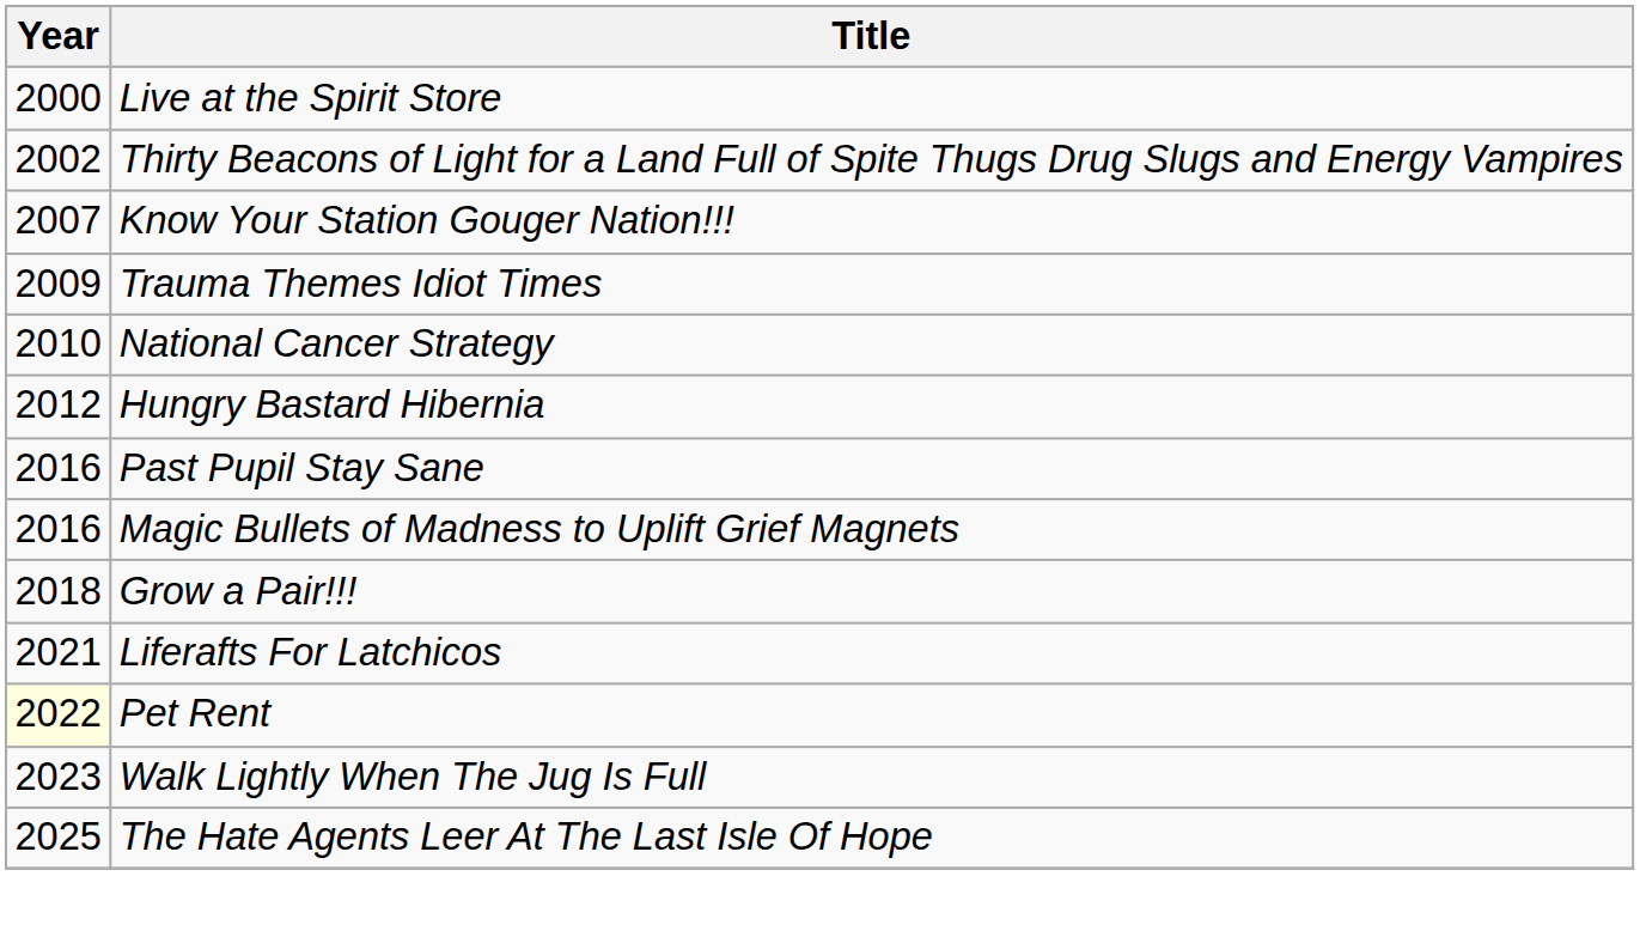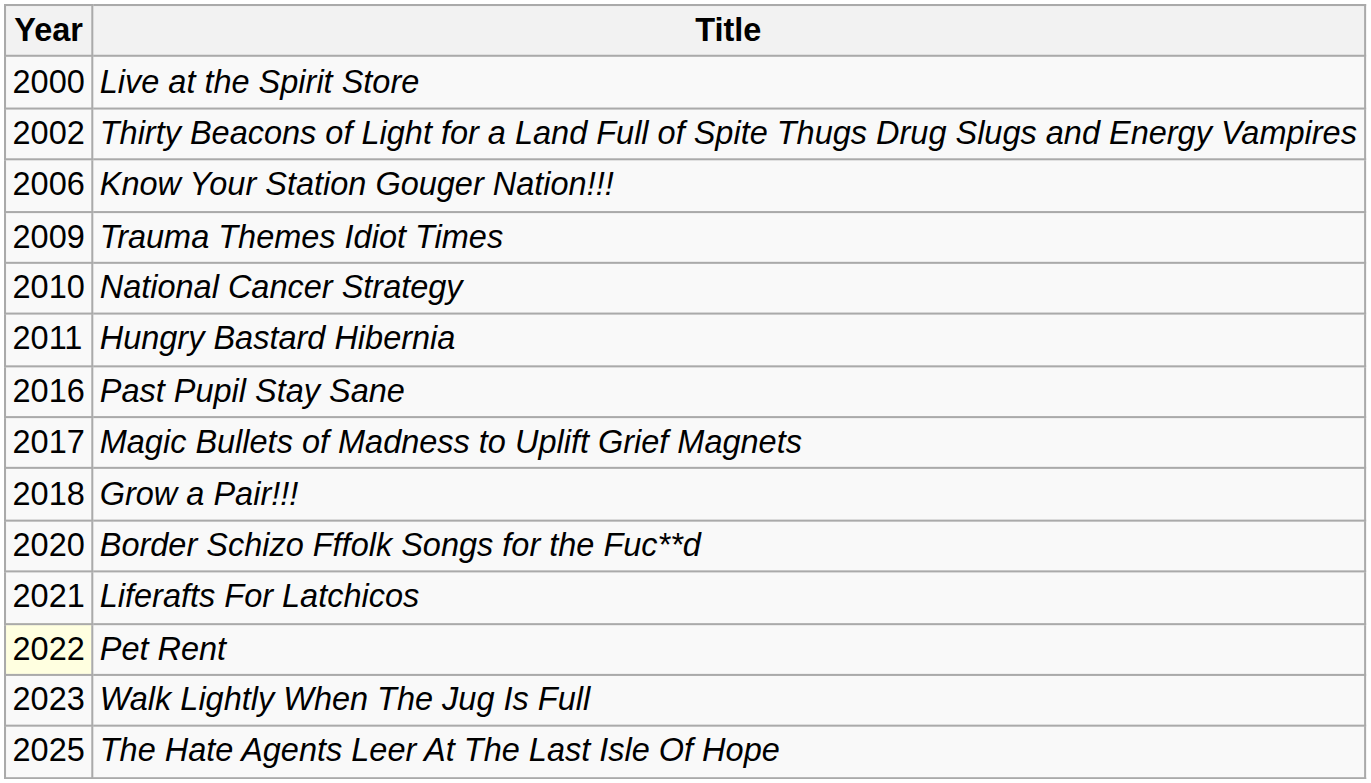 <table class="wikitable sortable">
 <tr>
 <th>Year</th>
 <th>Title</th>
 </tr>
 <tr>
 <td>2000</td>
 <td><em>Live at the Spirit Store</em></td>
 </tr>
 <tr>
 <td>2002</td>
 <td><em>Thirty Beacons of Light for a Land Full of Spite Thugs Drug Slugs and Energy Vampires</em></td>
 </tr>
 <tr>
-<td>2007</td>
+<td>2006</td>
 <td><em>Know Your Station Gouger Nation!!!</em></td>
 </tr>
 <tr>
 <td>2009</td>
 <td><em>Trauma Themes Idiot Times</em></td>
 </tr>
 <tr>
 <td>2010</td>
 <td><em>National Cancer Strategy</em></td>
 </tr>
 <tr>
-<td>2012</td>
+<td>2011</td>
 <td><em>Hungry Bastard Hibernia</em></td>
 </tr>
 <tr>
 <td>2016</td>
 <td><em>Past Pupil Stay Sane</em></td>
 </tr>
 <tr>
-<td>2016</td>
+<td>2017</td>
 <td><em>Magic Bullets of Madness to Uplift Grief Magnets</em></td>
 </tr>
 <tr>
 <td>2018</td>
 <td><em>Grow a Pair!!!</em></td>
+</tr>
+<tr>
+<td>2020</td>
+<td><em>Border Schizo Fffolk Songs for the Fuc**d</em></td>
 </tr>
 <tr>
 <td>2021</td>
 <td><em>Liferafts For Latchicos</em></td>
 </tr>
 <tr>
 <td style="background: lightyellow;">2022</td>
 <td><em>Pet Rent</em></td>
 </tr>
 <tr>
 <td>2023</td>
 <td><em>Walk Lightly When The Jug Is Full</em></td>
 </tr>
 <tr>
 <td>2025</td>
 <td><em>The Hate Agents Leer At The Last Isle Of Hope</em></td>
 </tr>
 <tr>
 </tr>
 </table>
